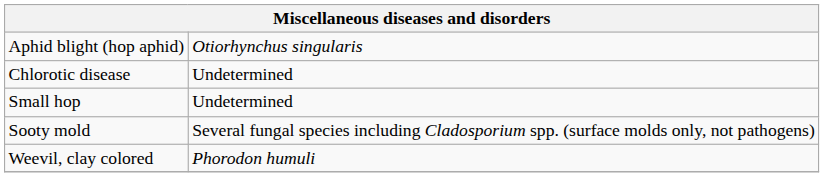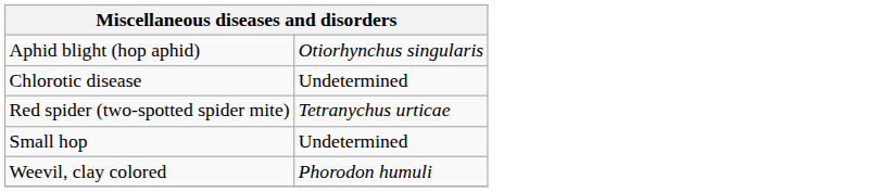 <table class="wikitable" style="clear">
 <tr>
 <th colspan=2><strong>Miscellaneous diseases and disorders</strong><br></th>
 </tr>
 <tr>
 <td>Aphid blight (hop aphid)</td>
 <td><em>Otiorhynchus singularis</em></td>
 </tr>
 <tr>
 <td>Chlorotic disease</td>
 <td>Undetermined</td>
 </tr>
 <tr>
+<td>Red spider (two-spotted spider mite)</td>
+<td><em>Tetranychus urticae</em></td>
+</tr>
+<tr>
 <td>Small hop</td>
 <td>Undetermined</td>
-</tr>
-<tr>
-<td>Sooty mold</td>
-<td>Several fungal species including <em>Cladosporium</em> spp. (surface molds only, not pathogens)</td>
 </tr>
 <tr>
 <td>Weevil, clay colored</td>
 <td><em>Phorodon humuli</em></td>
 </tr>
 <tr>
 </tr>
 </table>
